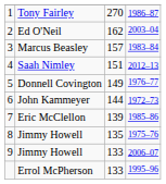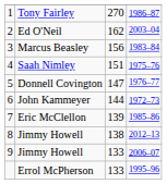 <table class="wikitable">
 <tr>
 </tr>
 <tr>
 <td>1</td>
 <td><a href='#'>Tony Fairley</a></td>
 <td>270</td>
 <td style="font-size:80%;"><a href='#'>1986–87</a></td>
 </tr>
 <tr>
 <td>2</td>
 <td>Ed O'Neil</td>
 <td>162</td>
 <td style="font-size:80%;"><a href='#'>2003–04</a></td>
 </tr>
 <tr>
 <td>3</td>
 <td>Marcus Beasley</td>
-<td>157</td>
+<td>156</td>
 <td style="font-size:80%;"><a href='#'>1983–84</a></td>
 </tr>
 <tr>
 <td>4</td>
 <td><a href='#'>Saah Nimley</a></td>
 <td>151</td>
-<td style="font-size:80%;"><a href='#'>2012–13</a></td>
+<td style="font-size:80%;"><a href='#'>1975–76</a></td>
 </tr>
 <tr>
 <td>5</td>
 <td>Donnell Covington</td>
-<td>149</td>
+<td>147</td>
 <td style="font-size:80%;"><a href='#'>1976–77</a></td>
 </tr>
 <tr>
 <td>6</td>
 <td>John Kammeyer</td>
 <td>144</td>
 <td style="font-size:80%;"><a href='#'>1972–73</a></td>
 </tr>
 <tr>
 <td>7</td>
 <td>Eric McClellon</td>
 <td>139</td>
 <td style="font-size:80%;"><a href='#'>1985–86</a></td>
 </tr>
 <tr>
 <td>8</td>
 <td>Jimmy Howell</td>
-<td>135</td>
-<td style="font-size:80%;"><a href='#'>1975–76</a></td>
+<td>138</td>
+<td style="font-size:80%;"><a href='#'>2012–13</a></td>
 </tr>
 <tr>
 <td>9</td>
 <td>Jimmy Howell</td>
 <td>133</td>
 <td style="font-size:80%;"><a href='#'>2006–07</a></td>
 </tr>
 <tr>
 <td></td>
 <td>Errol McPherson</td>
 <td>133</td>
 <td style="font-size:80%;"><a href='#'>1995–96</a></td>
 </tr>
 </table>
